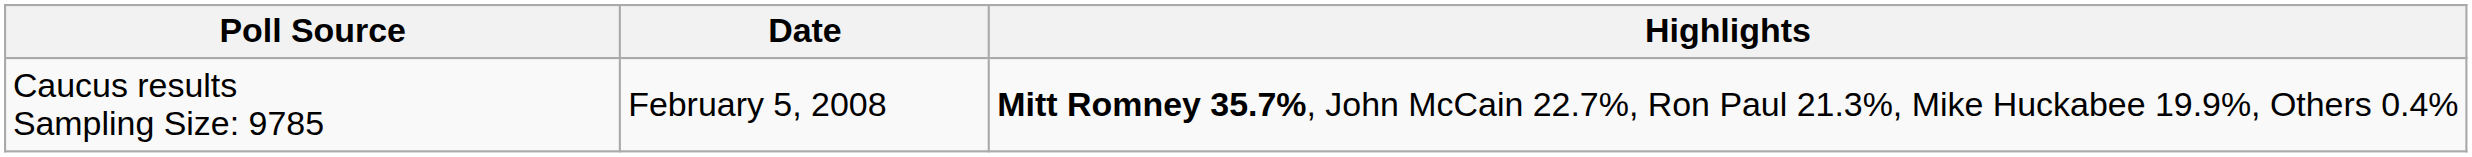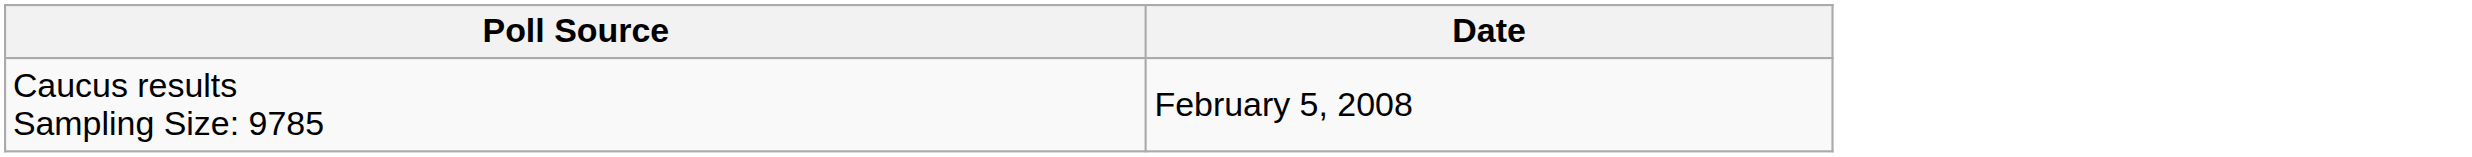 <table class="wikitable sortable">
 <tr>
 <th width="25%">Poll Source</th>
 <th width="15%">Date</th>
-<th width="60%">Highlights</th>
 </tr>
 <tr>
 <td>Caucus results<br>Sampling Size: 9785</td>
 <td>February 5, 2008</td>
-<td><strong>Mitt Romney 35.7%</strong>, John McCain 22.7%, Ron Paul 21.3%, Mike Huckabee 19.9%, Others 0.4%</td>
 </tr>
 </table>
